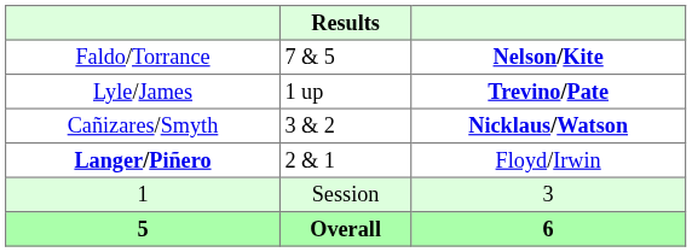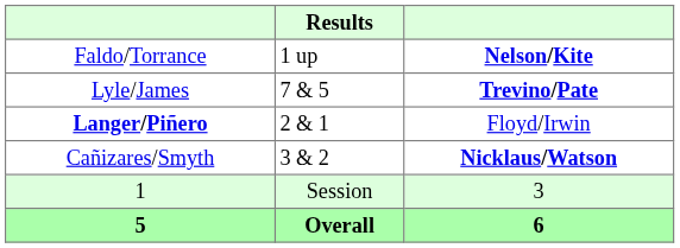 <table border="1" cellpadding="3" style="border-collapse:collapse; text-align:center;">
 <tr style="background:#dfd;">
 <th style="width:12em;"></th>
 <th style="width:5.5em;">Results</th>
 <th style="width:12em;"></th>
 </tr>
 <tr>
 <td><a href='#'>Faldo</a>/<a href='#'>Torrance</a></td>
-<td align=left> 7 & 5</td>
+<td align=left> 1 up</td>
 <td><strong><a href='#'>Nelson</a>/<a href='#'>Kite</a></strong></td>
 </tr>
 <tr>
 <td><a href='#'>Lyle</a>/<a href='#'>James</a></td>
-<td align=left> 1 up</td>
+<td align=left> 7 & 5</td>
 <td><strong><a href='#'>Trevino</a>/<a href='#'>Pate</a></strong></td>
+</tr>
+<tr>
+<td><strong><a href='#'>Langer</a>/<a href='#'>Piñero</a></strong></td>
+<td align=left> 2 & 1</td>
+<td><a href='#'>Floyd</a>/<a href='#'>Irwin</a></td>
 </tr>
 <tr>
 <td><a href='#'>Cañizares</a>/<a href='#'>Smyth</a></td>
 <td align=left> 3 & 2</td>
 <td><strong><a href='#'>Nicklaus</a>/<a href='#'>Watson</a></strong></td>
-</tr>
-<tr>
-<td><strong><a href='#'>Langer</a>/<a href='#'>Piñero</a></strong></td>
-<td align=left> 2 & 1</td>
-<td><a href='#'>Floyd</a>/<a href='#'>Irwin</a></td>
 </tr>
 <tr style="background:#dfd;">
 <td>1</td>
 <td>Session</td>
 <td>3</td>
 </tr>
 <tr style="background:#afa;">
 <th>5</th>
 <th>Overall</th>
 <th>6</th>
 </tr>
 </table>
